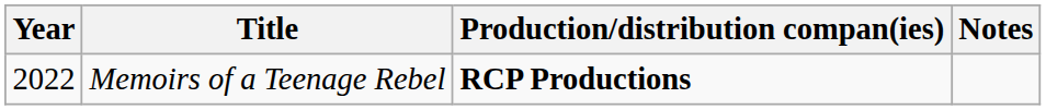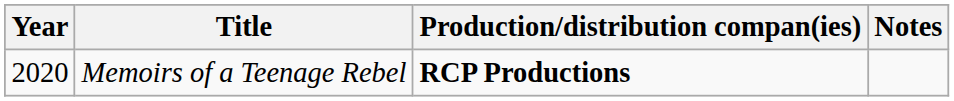 <table class="wikitable sortable">
 <tr>
 <th scope="col">Year</th>
 <th scope="col">Title</th>
 <th scope="col">Production/distribution compan(ies)</th>
 <th scope="col">Notes</th>
 </tr>
 <tr>
-<td>2022</td>
+<td>2020</td>
 <td><em>Memoirs of a Teenage Rebel</em></td>
 <td><strong>RCP Productions</strong></td>
 <td></td>
 </tr>
 </table>
